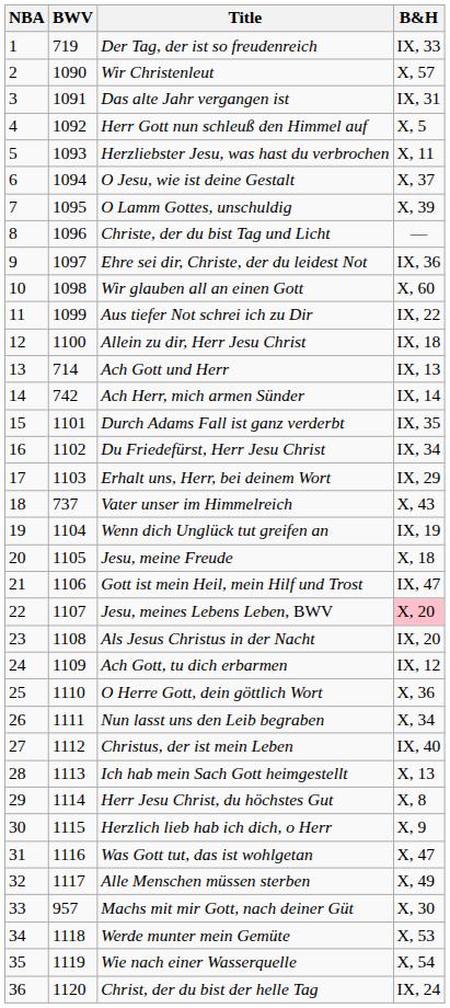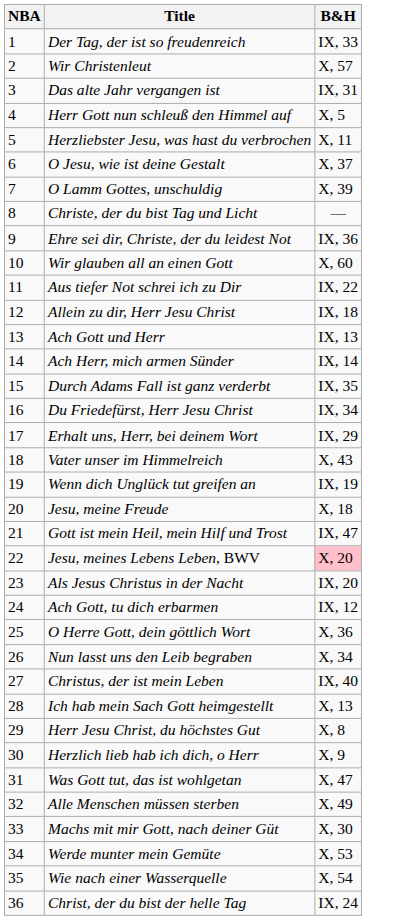 <table class="wikitable sortable">
 <tr>
 <th scope="col">NBA</th>
-<th scope="col">BWV</th>
 <th scope="col">Title</th>
 <th scope="col">B&H</th>
 </tr>
 <tr>
 <td>1</td>
-<td>719</td>
 <td><em>Der Tag, der ist so freudenreich</em></td>
 <td>IX, 33</td>
 </tr>
 <tr>
 <td>2</td>
-<td>1090</td>
 <td><em>Wir Christenleut</em></td>
 <td>X, 57</td>
 </tr>
 <tr>
 <td>3</td>
-<td>1091</td>
 <td><em>Das alte Jahr vergangen ist</em></td>
 <td>IX, 31</td>
 </tr>
 <tr>
 <td>4</td>
-<td>1092</td>
 <td><em>Herr Gott nun schleuß den Himmel auf</em></td>
 <td data-sort-value="X, 05">X, 5</td>
 </tr>
 <tr>
 <td>5</td>
-<td>1093</td>
 <td><em>Herzliebster Jesu, was hast du verbrochen</em></td>
 <td>X, 11</td>
 </tr>
 <tr>
 <td>6</td>
-<td>1094</td>
 <td><em>O Jesu, wie ist deine Gestalt</em></td>
 <td>X, 37</td>
 </tr>
 <tr>
 <td>7</td>
-<td>1095</td>
 <td><em>O Lamm Gottes, unschuldig</em></td>
 <td>X, 39</td>
 </tr>
 <tr>
 <td>8</td>
-<td>1096</td>
 <td><em>Christe, der du bist Tag und Licht</em></td>
 <td style="text-align: center;">—</td>
 </tr>
 <tr>
 <td>9</td>
-<td>1097</td>
 <td><em>Ehre sei dir, Christe, der du leidest Not</em></td>
 <td>IX, 36</td>
 </tr>
 <tr>
 <td>10</td>
-<td>1098</td>
 <td><em>Wir glauben all an einen Gott</em></td>
 <td>X, 60</td>
 </tr>
 <tr>
 <td>11</td>
-<td>1099</td>
 <td><em>Aus tiefer Not schrei ich zu Dir</em></td>
 <td>IX, 22</td>
 </tr>
 <tr>
 <td>12</td>
-<td>1100</td>
 <td><em>Allein zu dir, Herr Jesu Christ</em></td>
 <td>IX, 18</td>
 </tr>
 <tr>
 <td>13</td>
-<td>714</td>
 <td><em>Ach Gott und Herr</em></td>
 <td>IX, 13</td>
 </tr>
 <tr>
 <td>14</td>
-<td>742</td>
 <td><em>Ach Herr, mich armen Sünder</em></td>
 <td>IX, 14</td>
 </tr>
 <tr>
 <td>15</td>
-<td>1101</td>
 <td><em>Durch Adams Fall ist ganz verderbt</em></td>
 <td>IX, 35</td>
 </tr>
 <tr>
 <td>16</td>
-<td>1102</td>
 <td><em>Du Friedefürst, Herr Jesu Christ</em></td>
 <td>IX, 34</td>
 </tr>
 <tr>
 <td>17</td>
-<td>1103</td>
 <td><em>Erhalt uns, Herr, bei deinem Wort</em></td>
 <td>IX, 29</td>
 </tr>
 <tr>
 <td>18</td>
-<td>737</td>
 <td><em>Vater unser im Himmelreich</em></td>
 <td>X, 43</td>
 </tr>
 <tr>
 <td>19</td>
-<td>1104</td>
 <td><em>Wenn dich Unglück tut greifen an</em></td>
 <td>IX, 19</td>
 </tr>
 <tr>
 <td>20</td>
-<td>1105</td>
 <td><em>Jesu, meine Freude</em></td>
 <td>X, 18</td>
 </tr>
 <tr>
 <td>21</td>
-<td>1106</td>
 <td><em>Gott ist mein Heil, mein Hilf und Trost</em></td>
 <td>IX, 47</td>
 </tr>
 <tr>
 <td>22</td>
-<td>1107</td>
 <td><em>Jesu, meines Lebens Leben</em>, BWV</td>
 <td style="background: pink;">X, 20</td>
 </tr>
 <tr>
 <td>23</td>
-<td>1108</td>
 <td><em>Als Jesus Christus in der Nacht</em></td>
 <td>IX, 20</td>
 </tr>
 <tr>
 <td>24</td>
-<td>1109</td>
 <td data-sort-value="Ach Gott tu dich erbarmen"><em>Ach Gott, tu dich erbarmen</em></td>
 <td>IX, 12</td>
 </tr>
 <tr>
 <td>25</td>
-<td>1110</td>
 <td><em>O Herre Gott, dein göttlich Wort</em></td>
 <td>X, 36</td>
 </tr>
 <tr>
 <td>26</td>
-<td>1111</td>
 <td><em>Nun lasst uns den Leib begraben</em></td>
 <td>X, 34</td>
 </tr>
 <tr>
 <td>27</td>
-<td>1112</td>
 <td><em>Christus, der ist mein Leben</em></td>
 <td>IX, 40</td>
 </tr>
 <tr>
 <td>28</td>
-<td>1113</td>
 <td><em>Ich hab mein Sach Gott heimgestellt</em></td>
 <td>X, 13</td>
 </tr>
 <tr>
 <td>29</td>
-<td>1114</td>
 <td><em>Herr Jesu Christ, du höchstes Gut</em></td>
 <td data-sort-value="X, 08">X, 8</td>
 </tr>
 <tr>
 <td>30</td>
-<td>1115</td>
 <td><em>Herzlich lieb hab ich dich, o Herr</em></td>
 <td data-sort-value="X, 09">X, 9</td>
 </tr>
 <tr>
 <td>31</td>
-<td>1116</td>
 <td><em>Was Gott tut, das ist wohlgetan</em></td>
 <td>X, 47</td>
 </tr>
 <tr>
 <td>32</td>
-<td>1117</td>
 <td data-sort-value="Allemenschen müssen sterben"><em>Alle Menschen müssen sterben</em></td>
 <td>X, 49</td>
 </tr>
 <tr>
 <td>33</td>
-<td>957</td>
 <td><em>Machs mit mir Gott, nach deiner Güt</em></td>
 <td>X, 30</td>
 </tr>
 <tr>
 <td>34</td>
-<td>1118</td>
 <td><em>Werde munter mein Gemüte</em></td>
 <td>X, 53</td>
 </tr>
 <tr>
 <td>35</td>
-<td>1119</td>
 <td><em>Wie nach einer Wasserquelle</em></td>
 <td>X, 54</td>
 </tr>
 <tr>
 <td>36</td>
-<td>1120</td>
 <td><em>Christ, der du bist der helle Tag</em></td>
 <td>IX, 24</td>
 </tr>
 </table>
